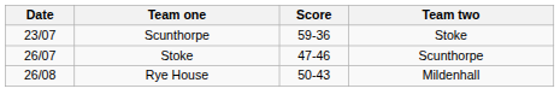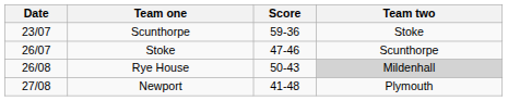 <table class="wikitable" style="text-align: center">
 <tr>
 <th width=80>Date</th>
 <th width=250>Team one</th>
 <th width=80>Score</th>
 <th width=250>Team two</th>
 </tr>
 <tr>
 <td>23/07</td>
 <td>Scunthorpe</td>
 <td>59-36</td>
 <td>Stoke</td>
 </tr>
 <tr>
 <td>26/07</td>
 <td>Stoke</td>
 <td>47-46</td>
 <td>Scunthorpe</td>
 </tr>
 <tr>
 <td>26/08</td>
 <td>Rye House</td>
 <td>50-43</td>
-<td>Mildenhall</td>
+<td style="background: lightgrey;">Mildenhall</td>
+</tr>
+<tr>
+<td>27/08</td>
+<td>Newport</td>
+<td>41-48</td>
+<td>Plymouth</td>
 </tr>
 </table>
